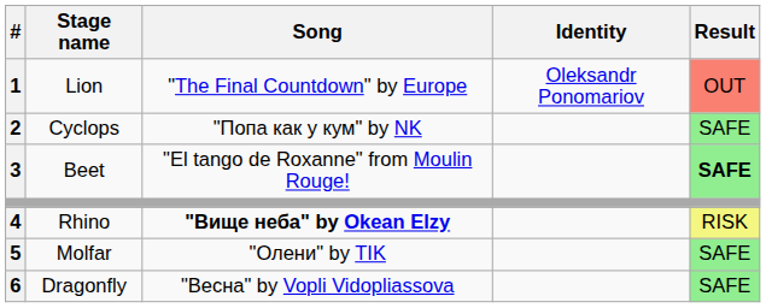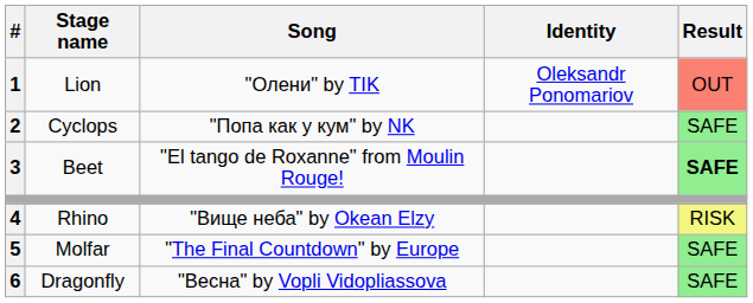 <table class="wikitable plainrowheaders" style="text-align: center">
 <tr>
 <th>#</th>
 <th>Stage name</th>
 <th>Song</th>
 <th>Identity</th>
 <th>Result</th>
 </tr>
 <tr>
 <th>1</th>
 <td>Lion</td>
-<td>"<a href='#'>The Final Countdown</a>" by <a href='#'>Europe</a></td>
+<td>"Олени" by <a href='#'>TIK</a></td>
 <td><a href='#'>Oleksandr Ponomariov</a></td>
 <td bgcolor=salmon>OUT</td>
 </tr>
 <tr>
 <th>2</th>
 <td>Cyclops</td>
 <td>"Попа как у кум" by <a href='#'>NK</a></td>
 <td></td>
 <td bgcolor=lightgreen>SAFE</td>
 </tr>
 <tr>
 <th>3</th>
 <td>Beet</td>
 <td>"El tango de Roxanne" from <a href='#'>Moulin Rouge!</a></td>
 <td></td>
 <td bgcolor=lightgreen><strong>SAFE</strong></td>
 </tr>
 <tr>
 <td colspan="5" style="background:darkgray"></td>
 </tr>
 <tr>
 <th>4</th>
 <td>Rhino</td>
-<td><strong>"Вище неба" by <a href='#'>Okean Elzy</a></strong></td>
+<td>"Вище неба" by <a href='#'>Okean Elzy</a></td>
 <td></td>
 <td bgcolor="#F3F781">RISK</td>
 </tr>
 <tr>
 <th>5</th>
 <td>Molfar</td>
-<td>"Олени" by <a href='#'>TIK</a></td>
+<td>"<a href='#'>The Final Countdown</a>" by <a href='#'>Europe</a></td>
 <td></td>
 <td bgcolor=lightgreen>SAFE</td>
 </tr>
 <tr>
 <th>6</th>
 <td>Dragonfly</td>
 <td>"Весна" by <a href='#'>Vopli Vidopliassova</a></td>
 <td></td>
 <td bgcolor=lightgreen>SAFE</td>
 </tr>
 </table>
